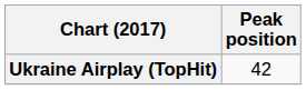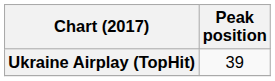 <table class="wikitable plainrowheaders" style="text-align:center">
 <tr>
 <th scope="col">Chart (2017)</th>
 <th scope="col">Peak<br>position</th>
 </tr>
 <tr>
 <th scope="row">Ukraine Airplay (TopHit)</th>
-<td>42</td>
+<td>39</td>
 </tr>
 <tr>
 </tr>
 </table>
